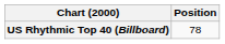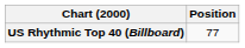 <table class="wikitable plainrowheaders" style="text-align:center">
 <tr>
 <th>Chart (2000)</th>
 <th>Position</th>
 </tr>
 <tr>
 <th scope="row">US Rhythmic Top 40 (<em>Billboard</em>)</th>
-<td>78</td>
+<td>77</td>
 </tr>
 </table>
